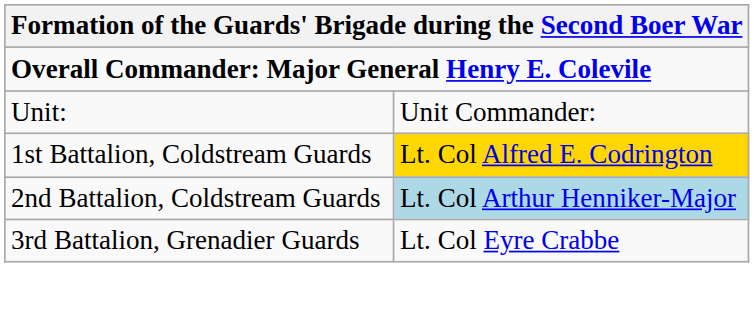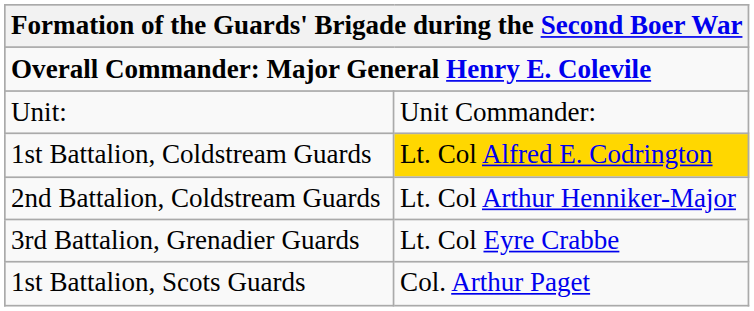 <table class="wikitable">
 <tr>
 <th colspan="2">Formation of the Guards' Brigade during the <a href='#'>Second Boer War</a></th>
 </tr>
 <tr>
 <td colspan="2"><strong>Overall Commander: Major General <a href='#'>Henry E. Colevile</a></strong></td>
 </tr>
 <tr>
 <td>Unit:</td>
 <td>Unit Commander:</td>
 </tr>
 <tr>
 <td>1st Battalion, Coldstream Guards</td>
 <td style="background: gold;">Lt. Col <a href='#'>Alfred E. Codrington</a></td>
 </tr>
 <tr>
 <td>2nd Battalion, Coldstream Guards</td>
-<td style="background: lightblue;">Lt. Col <a href='#'>Arthur Henniker-Major</a></td>
+<td>Lt. Col <a href='#'>Arthur Henniker-Major</a></td>
 </tr>
 <tr>
 <td>3rd Battalion, Grenadier Guards</td>
 <td>Lt. Col <a href='#'>Eyre Crabbe</a></td>
 </tr>
+<tr>
+<td>1st Battalion, Scots Guards</td>
+<td>Col. <a href='#'>Arthur Paget</a></td>
+</tr>
 </table>
